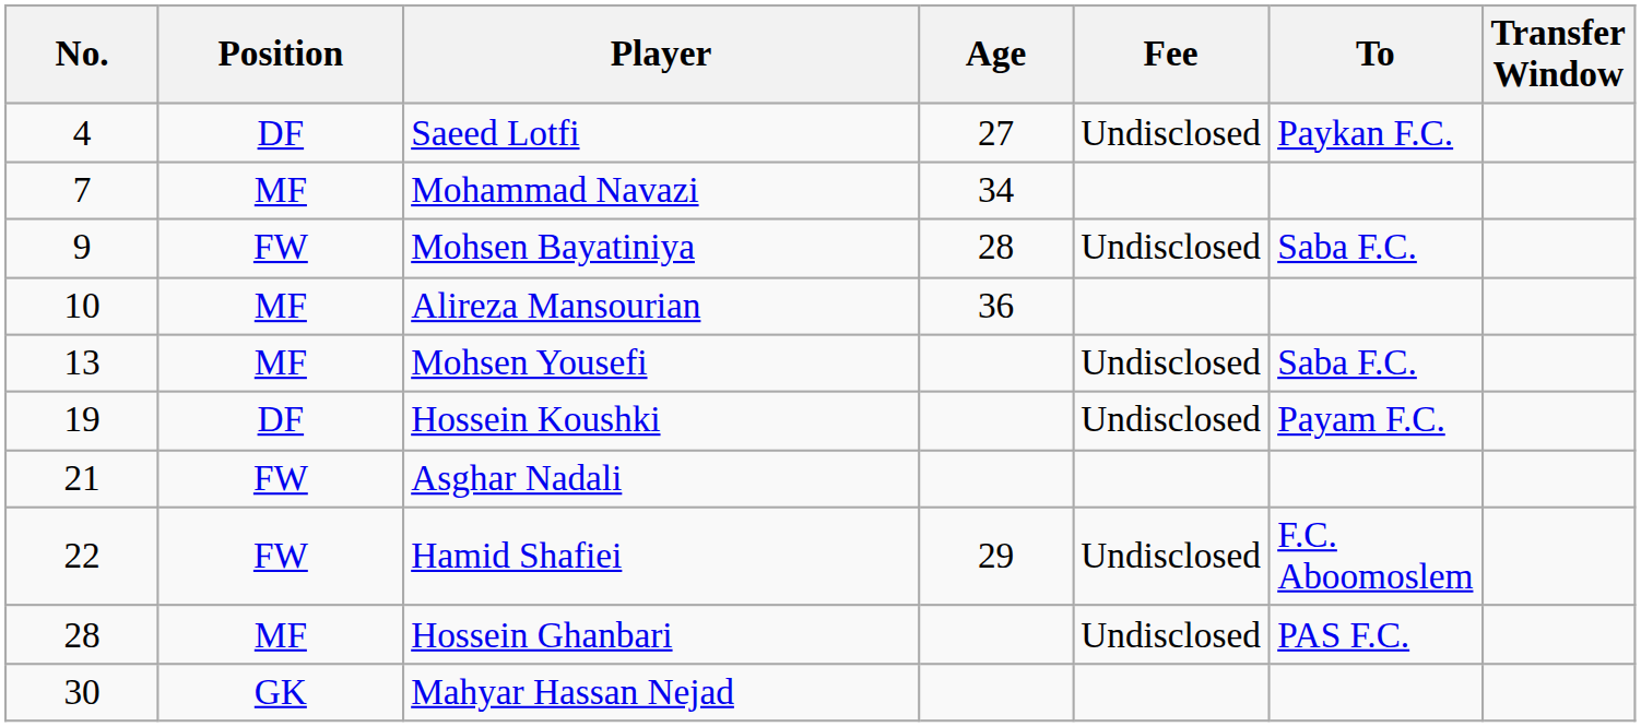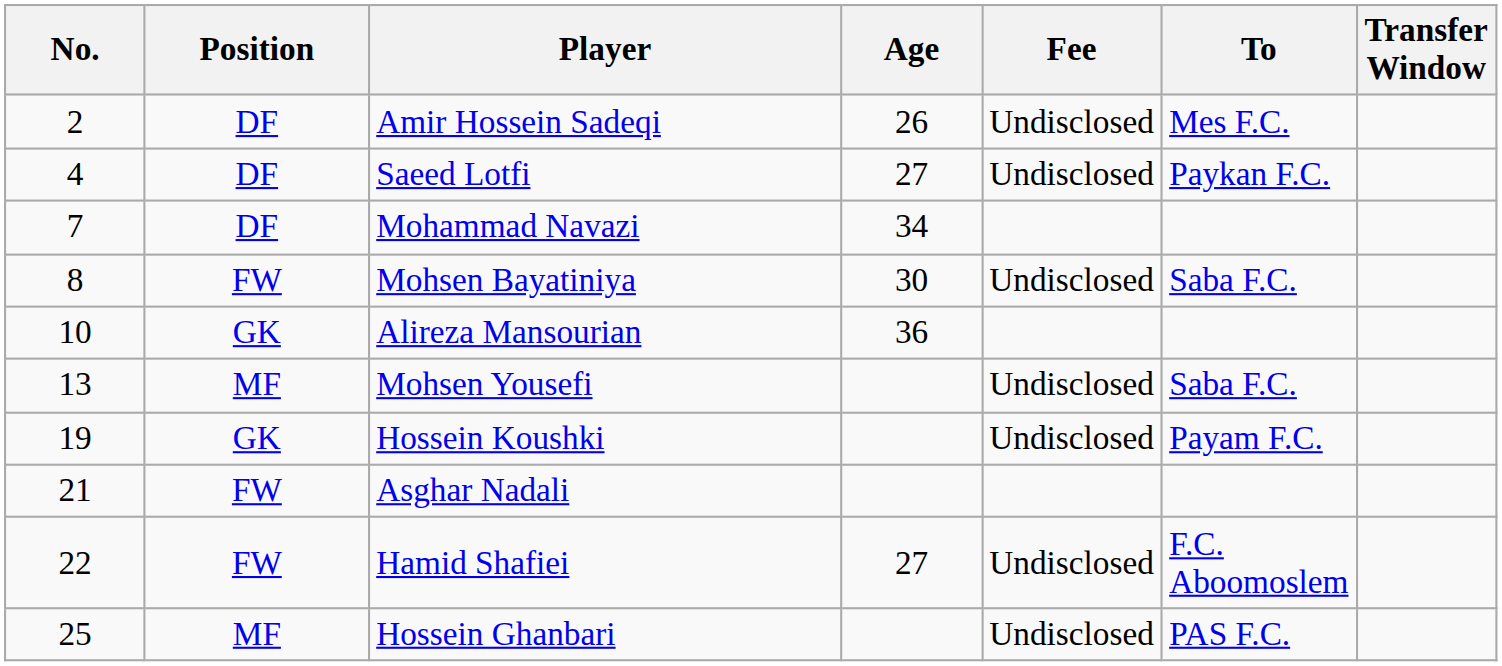 <table class="wikitable sortable" style="text-align: center;">
 <tr>
 <th width=60>No.</th>
 <th width=100>Position</th>
 <th width=220>Player</th>
 <th width=60>Age</th>
 <th width=60>Fee</th>
 <th width=60>To</th>
 <th width=60>Transfer Window</th>
+</tr>
+<tr>
+<td>2</td>
+<td style="text-align:center"><a href='#'>DF</a></td>
+<td style="text-align:left"> <a href='#'>Amir Hossein Sadeqi</a></td>
+<td>26</td>
+<td>Undisclosed</td>
+<td style="text-align:left"> <a href='#'>Mes F.C.</a></td>
+<td></td>
 </tr>
 <tr>
 <td>4</td>
 <td style="text-align:center"><a href='#'>DF</a></td>
 <td style="text-align:left"> <a href='#'>Saeed Lotfi</a></td>
 <td>27</td>
 <td>Undisclosed</td>
 <td style="text-align:left"> <a href='#'>Paykan F.C.</a></td>
 <td></td>
 </tr>
 <tr>
 <td>7</td>
-<td style="text-align:center"><a href='#'>MF</a></td>
+<td style="text-align:center"><a href='#'>DF</a></td>
 <td style="text-align:left"> <a href='#'>Mohammad Navazi</a></td>
 <td>34</td>
 <td></td>
 <td></td>
 <td></td>
 </tr>
 <tr>
-<td>9</td>
+<td>8</td>
 <td style="text-align:center"><a href='#'>FW</a></td>
 <td style="text-align:left"> <a href='#'>Mohsen Bayatiniya</a></td>
-<td>28</td>
+<td>30</td>
 <td>Undisclosed</td>
 <td style="text-align:left"> <a href='#'>Saba F.C.</a></td>
 <td></td>
 </tr>
 <tr>
 <td>10</td>
-<td style="text-align:center"><a href='#'>MF</a></td>
+<td style="text-align:center"><a href='#'>GK</a></td>
 <td style="text-align:left"> <a href='#'>Alireza Mansourian</a></td>
 <td>36</td>
 <td></td>
 <td></td>
 <td></td>
 </tr>
 <tr>
 <td>13</td>
 <td style="text-align:center"><a href='#'>MF</a></td>
 <td style="text-align:left"> <a href='#'>Mohsen Yousefi</a></td>
 <td></td>
 <td>Undisclosed</td>
 <td style="text-align:left"> <a href='#'>Saba F.C.</a></td>
 <td></td>
 </tr>
 <tr>
 <td>19</td>
-<td style="text-align:center"><a href='#'>DF</a></td>
+<td style="text-align:center"><a href='#'>GK</a></td>
 <td style="text-align:left"> <a href='#'>Hossein Koushki</a></td>
 <td></td>
 <td>Undisclosed</td>
 <td style="text-align:left"> <a href='#'>Payam F.C.</a></td>
 <td></td>
 </tr>
 <tr>
 <td>21</td>
 <td style="text-align:center"><a href='#'>FW</a></td>
 <td style="text-align:left"> <a href='#'>Asghar Nadali</a></td>
 <td></td>
 <td></td>
 <td></td>
 <td></td>
 </tr>
 <tr>
 <td>22</td>
 <td style="text-align:center"><a href='#'>FW</a></td>
 <td style="text-align:left"> <a href='#'>Hamid Shafiei</a></td>
-<td>29</td>
+<td>27</td>
 <td>Undisclosed</td>
 <td style="text-align:left"> <a href='#'>F.C. Aboomoslem</a></td>
 <td></td>
 </tr>
 <tr>
-<td>28</td>
+<td>25</td>
 <td style="text-align:center"><a href='#'>MF</a></td>
 <td style="text-align:left"> <a href='#'>Hossein Ghanbari</a></td>
 <td></td>
 <td>Undisclosed</td>
 <td style="text-align:left"> <a href='#'>PAS F.C.</a></td>
 <td></td>
 </tr>
-<tr>
-<td>30</td>
-<td style="text-align:center"><a href='#'>GK</a></td>
-<td style="text-align:left"> <a href='#'>Mahyar Hassan Nejad</a></td>
-<td></td>
-<td></td>
-<td></td>
-<td></td>
-</tr>
 </table>
